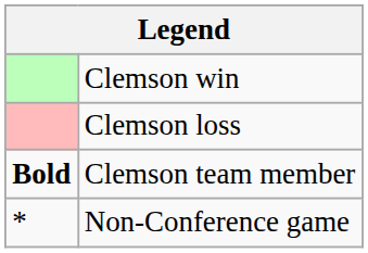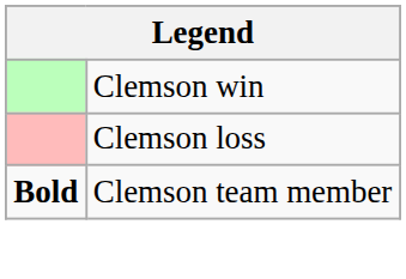 <table class="wikitable" style="font-size:90%">
 <tr>
 <th colspan=2>Legend</th>
 </tr>
 <tr>
 <td style="background:#bfb;"> </td>
 <td>Clemson win</td>
 </tr>
 <tr>
 <td style="background:#fbb;"> </td>
 <td>Clemson loss</td>
 </tr>
 <tr>
 <td><strong>Bold</strong></td>
 <td>Clemson team member</td>
 </tr>
-<tr>
-<td>*</td>
-<td>Non-Conference game</td>
-</tr>
 </table>
